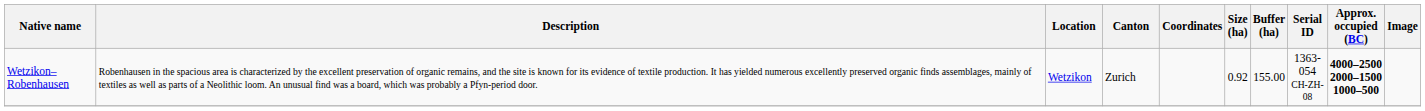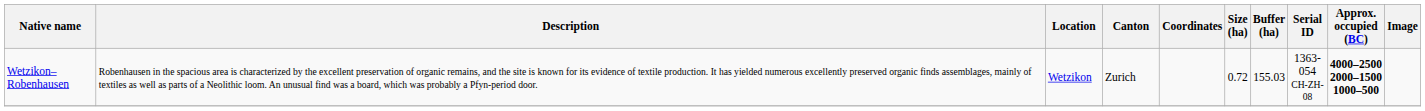 <table class="sortable wikitable">
 <tr style="background:#efefef;">
 <th width="120">Native name</th>
 <th>Description</th>
 <th width="72">Location</th>
 <th width="72">Canton</th>
 <th width="60">Coordinates</th>
 <th width="18">Size (ha)</th>
 <th width="18">Buffer (ha)</th>
 <th width="48">Serial ID</th>
 <th width="72">Approx. occupied (<a href='#'>BC</a>)</th>
 <th>Image</th>
 </tr>
 <tr>
 <td><a href='#'>Wetzikon–Robenhausen</a></td>
 <td><small>Robenhausen in the spacious area is characterized by the excellent preservation of organic remains, and the site is known for its evidence of textile production. It has yielded numerous excellently preserved organic finds assemblages, mainly of textiles as well as parts of a Neolithic loom. An unusual find was a board, which was probably a Pfyn-period door.</small></td>
 <td><a href='#'>Wetzikon</a></td>
 <td>Zurich</td>
 <td><small></small></td>
-<td align=right>0.92</td>
-<td align=right>155.00</td>
+<td align=right>0.72</td>
+<td align=right>155.03</td>
 <td align="center">1363-054<br><small>CH-ZH-08</small></td>
 <td align="center"><strong>4000–2500<br>2000–1500 <br>1000–500</strong></td>
 <td></td>
 </tr>
 <tr>
 </tr>
 </table>
